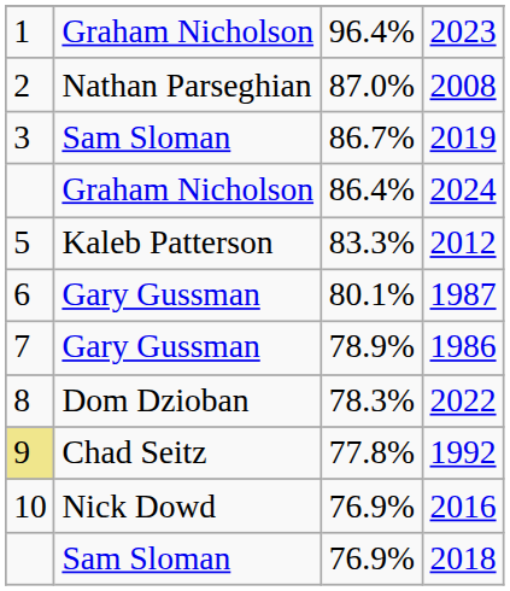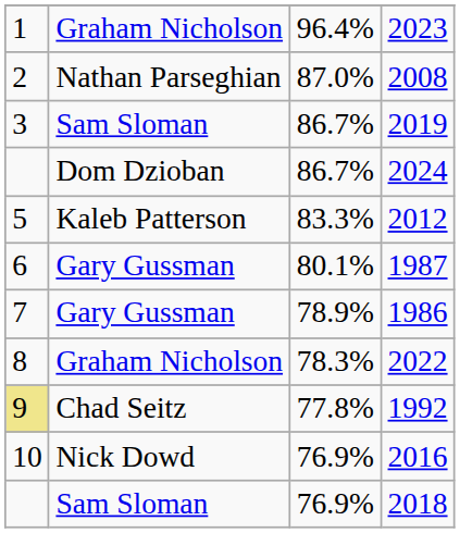 <table class="wikitable">
 <tr>
 </tr>
 <tr>
 <td>1</td>
 <td><a href='#'>Graham Nicholson</a></td>
 <td><abbr>96.4%</abbr></td>
 <td><a href='#'>2023</a></td>
 </tr>
 <tr>
 <td>2</td>
 <td>Nathan Parseghian</td>
 <td><abbr>87.0%</abbr></td>
 <td><a href='#'>2008</a></td>
 </tr>
 <tr>
 <td>3</td>
 <td><a href='#'>Sam Sloman</a></td>
 <td><abbr>86.7%</abbr></td>
 <td><a href='#'>2019</a></td>
 </tr>
 <tr>
 <td></td>
-<td><a href='#'>Graham Nicholson</a></td>
-<td><abbr>86.4%</abbr></td>
+<td>Dom Dzioban</td>
+<td><abbr>86.7%</abbr></td>
 <td><a href='#'>2024</a></td>
 </tr>
 <tr>
 <td>5</td>
 <td>Kaleb Patterson</td>
 <td><abbr>83.3%</abbr></td>
 <td><a href='#'>2012</a></td>
 </tr>
 <tr>
 <td>6</td>
 <td><a href='#'>Gary Gussman</a></td>
 <td><abbr>80.1%</abbr></td>
 <td><a href='#'>1987</a></td>
 </tr>
 <tr>
 <td>7</td>
 <td><a href='#'>Gary Gussman</a></td>
 <td><abbr>78.9%</abbr></td>
 <td><a href='#'>1986</a></td>
 </tr>
 <tr>
 <td>8</td>
-<td>Dom Dzioban</td>
+<td><a href='#'>Graham Nicholson</a></td>
 <td><abbr>78.3%</abbr></td>
 <td><a href='#'>2022</a></td>
 </tr>
 <tr>
 <td style="background: khaki;">9</td>
 <td>Chad Seitz</td>
 <td><abbr>77.8%</abbr></td>
 <td><a href='#'>1992</a></td>
 </tr>
 <tr>
 <td>10</td>
 <td>Nick Dowd</td>
 <td><abbr>76.9%</abbr></td>
 <td><a href='#'>2016</a></td>
 </tr>
 <tr>
 <td></td>
 <td><a href='#'>Sam Sloman</a></td>
 <td><abbr>76.9%</abbr></td>
 <td><a href='#'>2018</a></td>
 </tr>
 </table>
